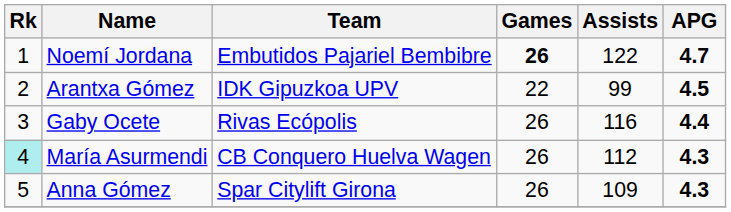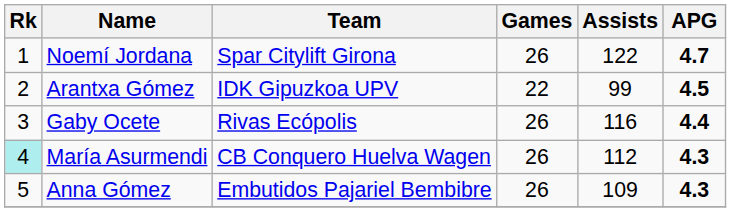 <table class="wikitable" style="text-align: center;">
 <tr>
 <th>Rk</th>
 <th>Name</th>
 <th>Team</th>
 <th>Games</th>
 <th>Assists</th>
 <th width=40>APG</th>
 </tr>
 <tr>
 <td>1</td>
 <td align="left"> <a href='#'>Noemí Jordana</a></td>
-<td align="left"><a href='#'>Embutidos Pajariel Bembibre</a></td>
-<td><strong>26</strong></td>
+<td align="left"><a href='#'>Spar Citylift Girona</a></td>
+<td>26</td>
 <td>122</td>
 <td><strong>4.7</strong></td>
 </tr>
 <tr>
 <td>2</td>
 <td align="left"> <a href='#'>Arantxa Gómez</a></td>
 <td align="left"><a href='#'>IDK Gipuzkoa UPV</a></td>
 <td>22</td>
 <td>99</td>
 <td><strong>4.5</strong></td>
 </tr>
 <tr>
 <td>3</td>
 <td align="left"> <a href='#'>Gaby Ocete</a></td>
 <td align="left"><a href='#'>Rivas Ecópolis</a></td>
 <td>26</td>
 <td>116</td>
 <td><strong>4.4</strong></td>
 </tr>
 <tr>
 <td style="background: paleturquoise;">4</td>
 <td align="left"> <a href='#'>María Asurmendi</a></td>
 <td align="left"><a href='#'>CB Conquero Huelva Wagen</a></td>
 <td>26</td>
 <td>112</td>
 <td><strong>4.3</strong></td>
 </tr>
 <tr>
 <td>5</td>
 <td align="left"> <a href='#'>Anna Gómez</a></td>
-<td align="left"><a href='#'>Spar Citylift Girona</a></td>
+<td align="left"><a href='#'>Embutidos Pajariel Bembibre</a></td>
 <td>26</td>
 <td>109</td>
 <td><strong>4.3</strong></td>
 </tr>
 <tr>
 </tr>
 </table>
